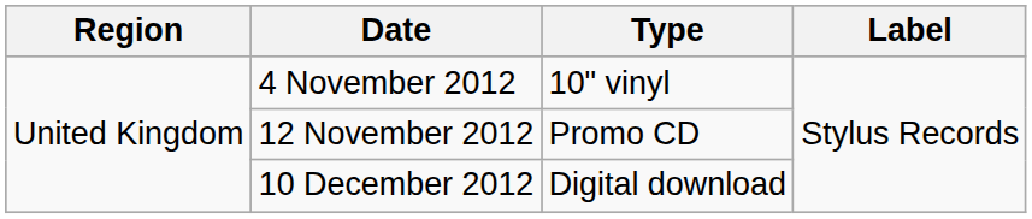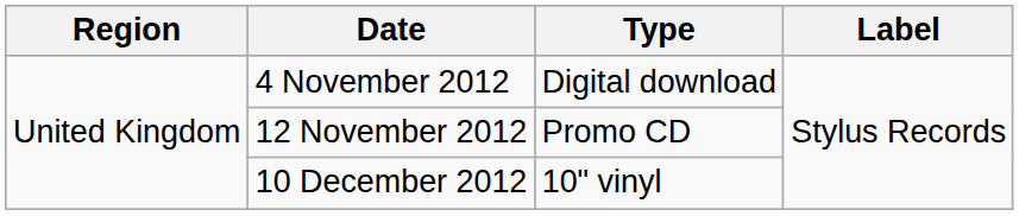 <table class="wikitable" border="1">
 <tr>
 <th>Region</th>
 <th>Date</th>
 <th>Type</th>
 <th>Label</th>
 </tr>
 <tr>
 <td rowspan="3">United Kingdom</td>
 <td>4 November 2012</td>
-<td>10" vinyl</td>
+<td>Digital download</td>
 <td rowspan="3">Stylus Records</td>
 </tr>
 <tr>
 <td>12 November 2012</td>
 <td>Promo CD</td>
 </tr>
 <tr>
 <td>10 December 2012</td>
-<td>Digital download</td>
+<td>10" vinyl</td>
 </tr>
 </table>
